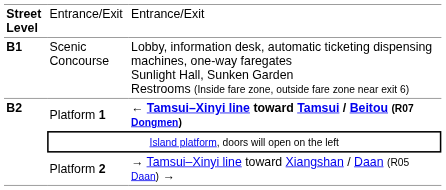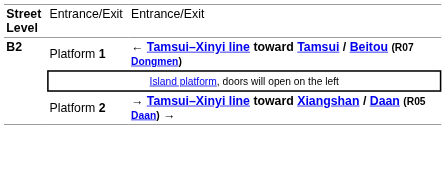 <table border=0 cellspacing=0 cellpadding=3>
 <tr>
 <td style="border-bottom:solid 1px gray;border-top:solid 1px gray;" width=50 valign=top><strong>Street Level</strong></td>
 <td style="border-top:solid 1px gray;border-bottom:solid 1px gray;" width=100 valign=top>Entrance/Exit</td>
 <td style="border-top:solid 1px gray;border-bottom:solid 1px gray;" width=400 valign=top>Entrance/Exit</td>
-</tr>
-<tr>
-<td style="border-bottom:solid 1px gray;" valign=top width=50><strong>B1</strong></td>
-<td style="border-bottom:solid 1px gray;" valign=top width=100>Scenic Concourse</td>
-<td style="border-bottom:solid 1px gray;" width=390>Lobby, information desk, automatic ticketing dispensing machines, one-way faregates <small></small><br>Sunlight Hall, Sunken Garden <small></small><br>Restrooms <small> (Inside fare zone, outside fare zone near exit 6)</small></td>
 </tr>
 <tr>
 <td style="border-bottom:solid 1px gray;" rowspan=3 valign=top><strong>B2</strong></td>
 <td>Platform <span><strong>1</strong></span></td>
 <td><strong>←  <a href='#'>Tamsui–Xinyi line</a> toward <a href='#'>Tamsui</a> / <a href='#'>Beitou</a> <small>(R07 <a href='#'>Dongmen</a>)</small></strong></td>
 </tr>
 <tr>
 <td style="border:solid 2px black;text-align:center;" colspan=2><small><a href='#'>Island platform</a>, doors will open on the left</small></td>
 </tr>
 <tr>
 <td style="border-bottom:solid 1px gray;">Platform <span><strong>2</strong></span></td>
-<td style="border-bottom:solid 1px gray;"><span>→</span>  <a href='#'>Tamsui–Xinyi line</a> toward <a href='#'>Xiangshan</a> / <a href='#'>Daan</a> <small>(R05 <a href='#'>Daan</a>)</small> →</td>
+<td style="border-bottom:solid 1px gray;"><strong><span>→</span>  <a href='#'>Tamsui–Xinyi line</a> toward <a href='#'>Xiangshan</a> / <a href='#'>Daan</a> <small>(R05 <a href='#'>Daan</a>)</small> →</strong></td>
 </tr>
 </table>
